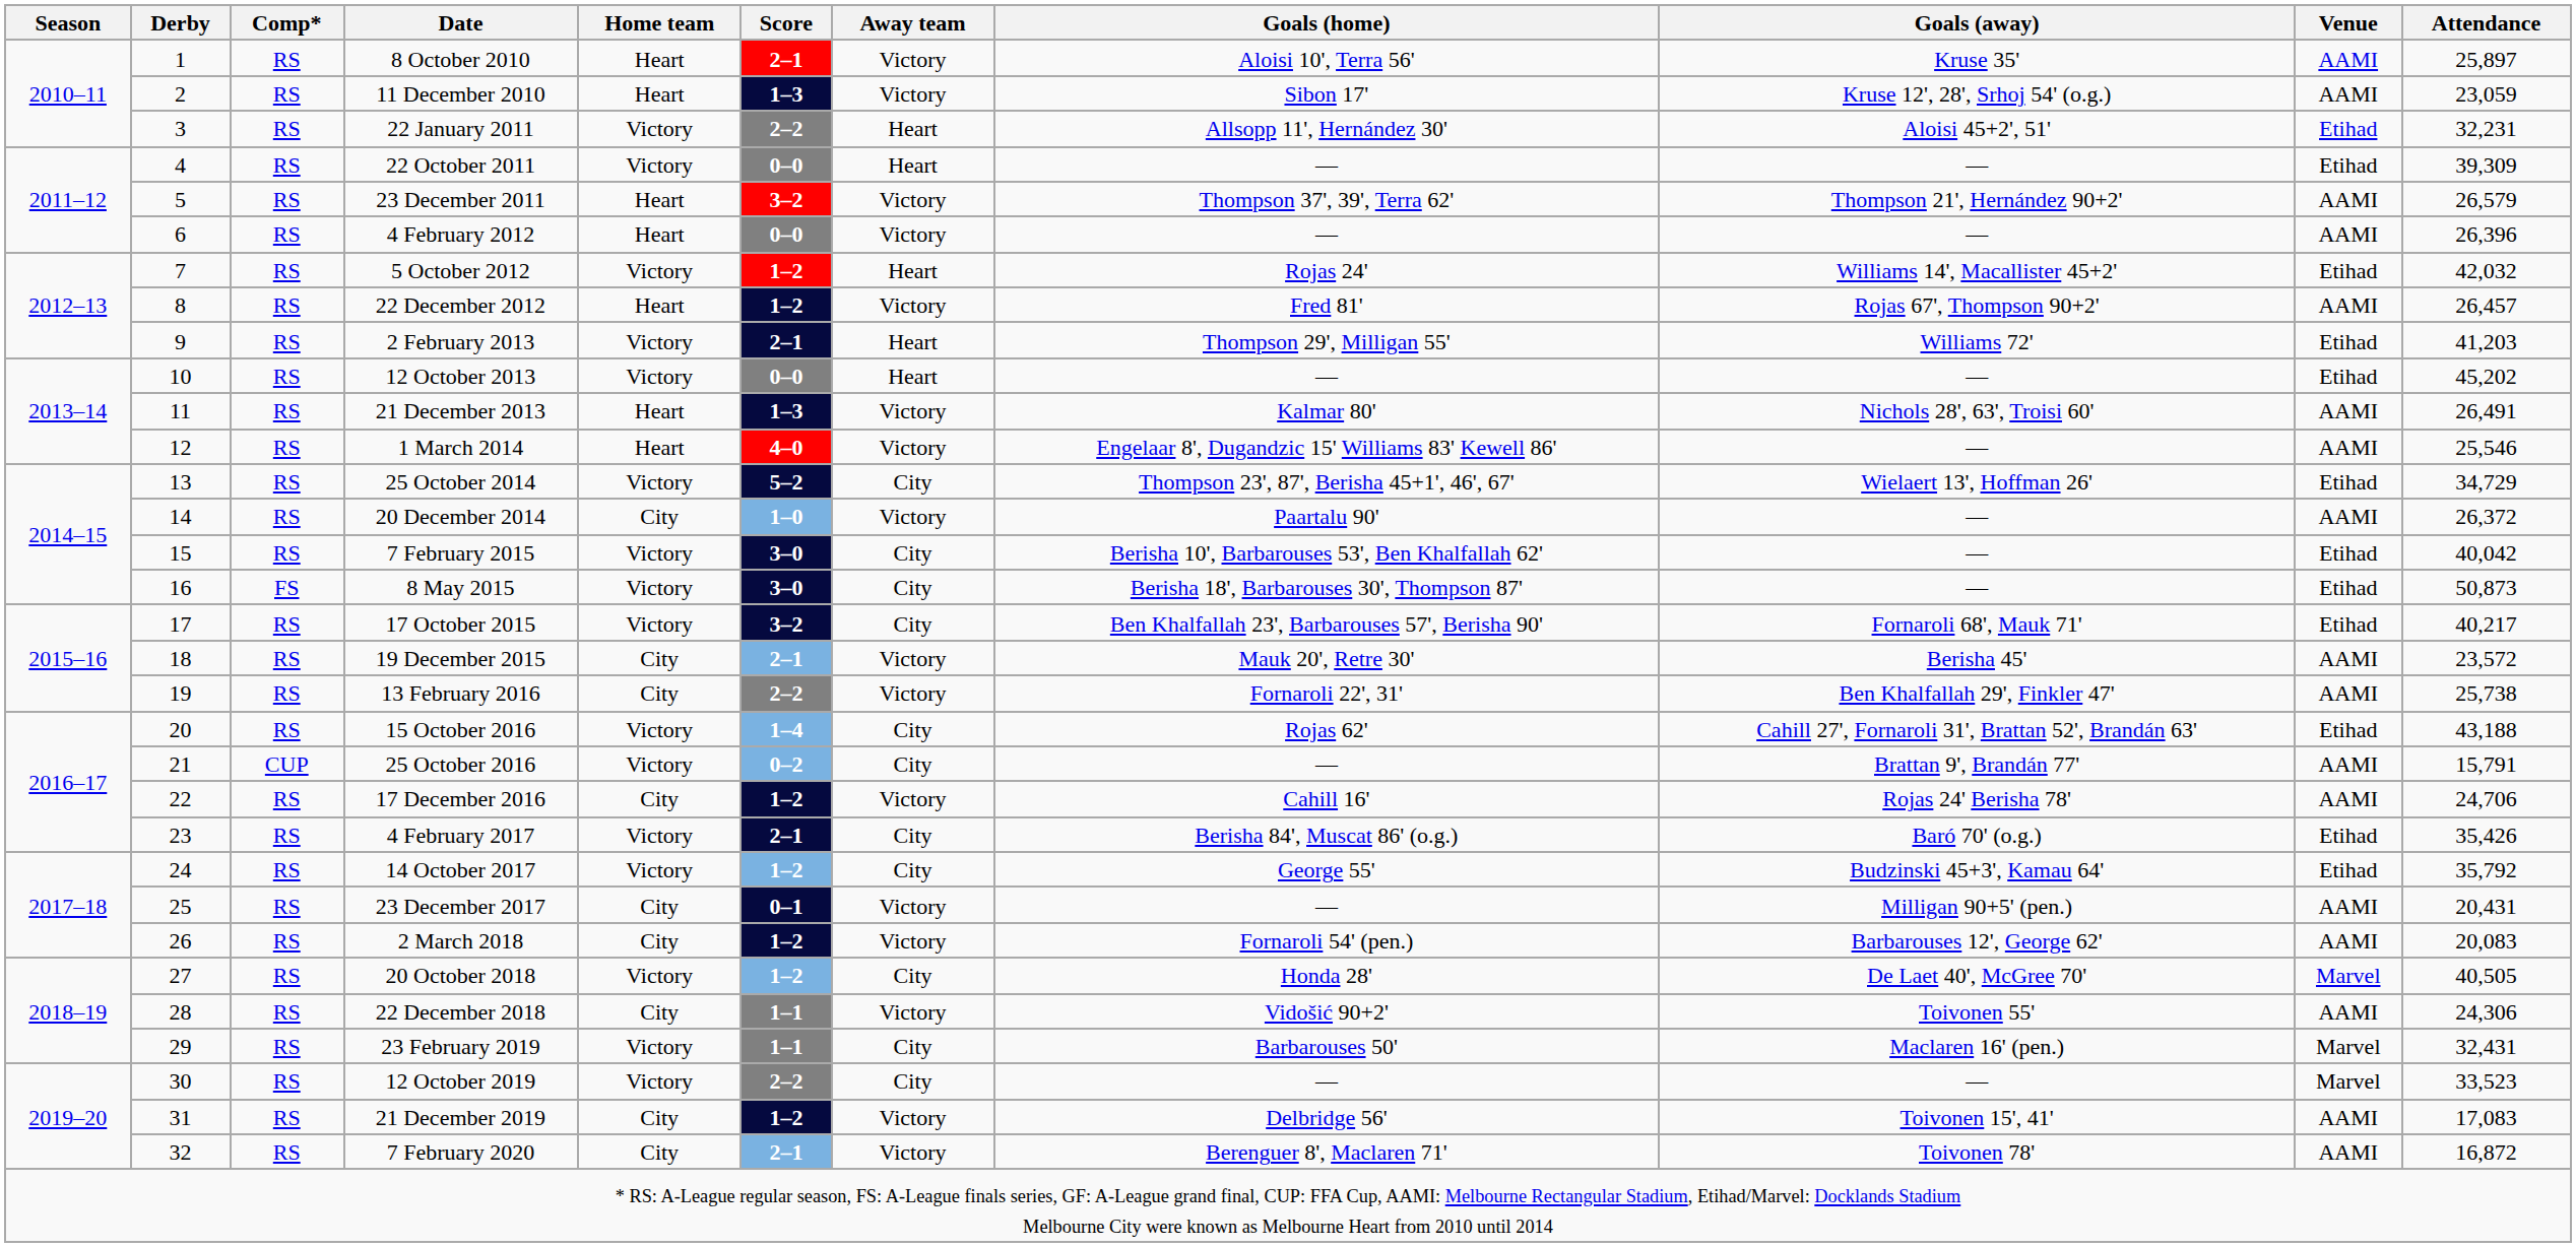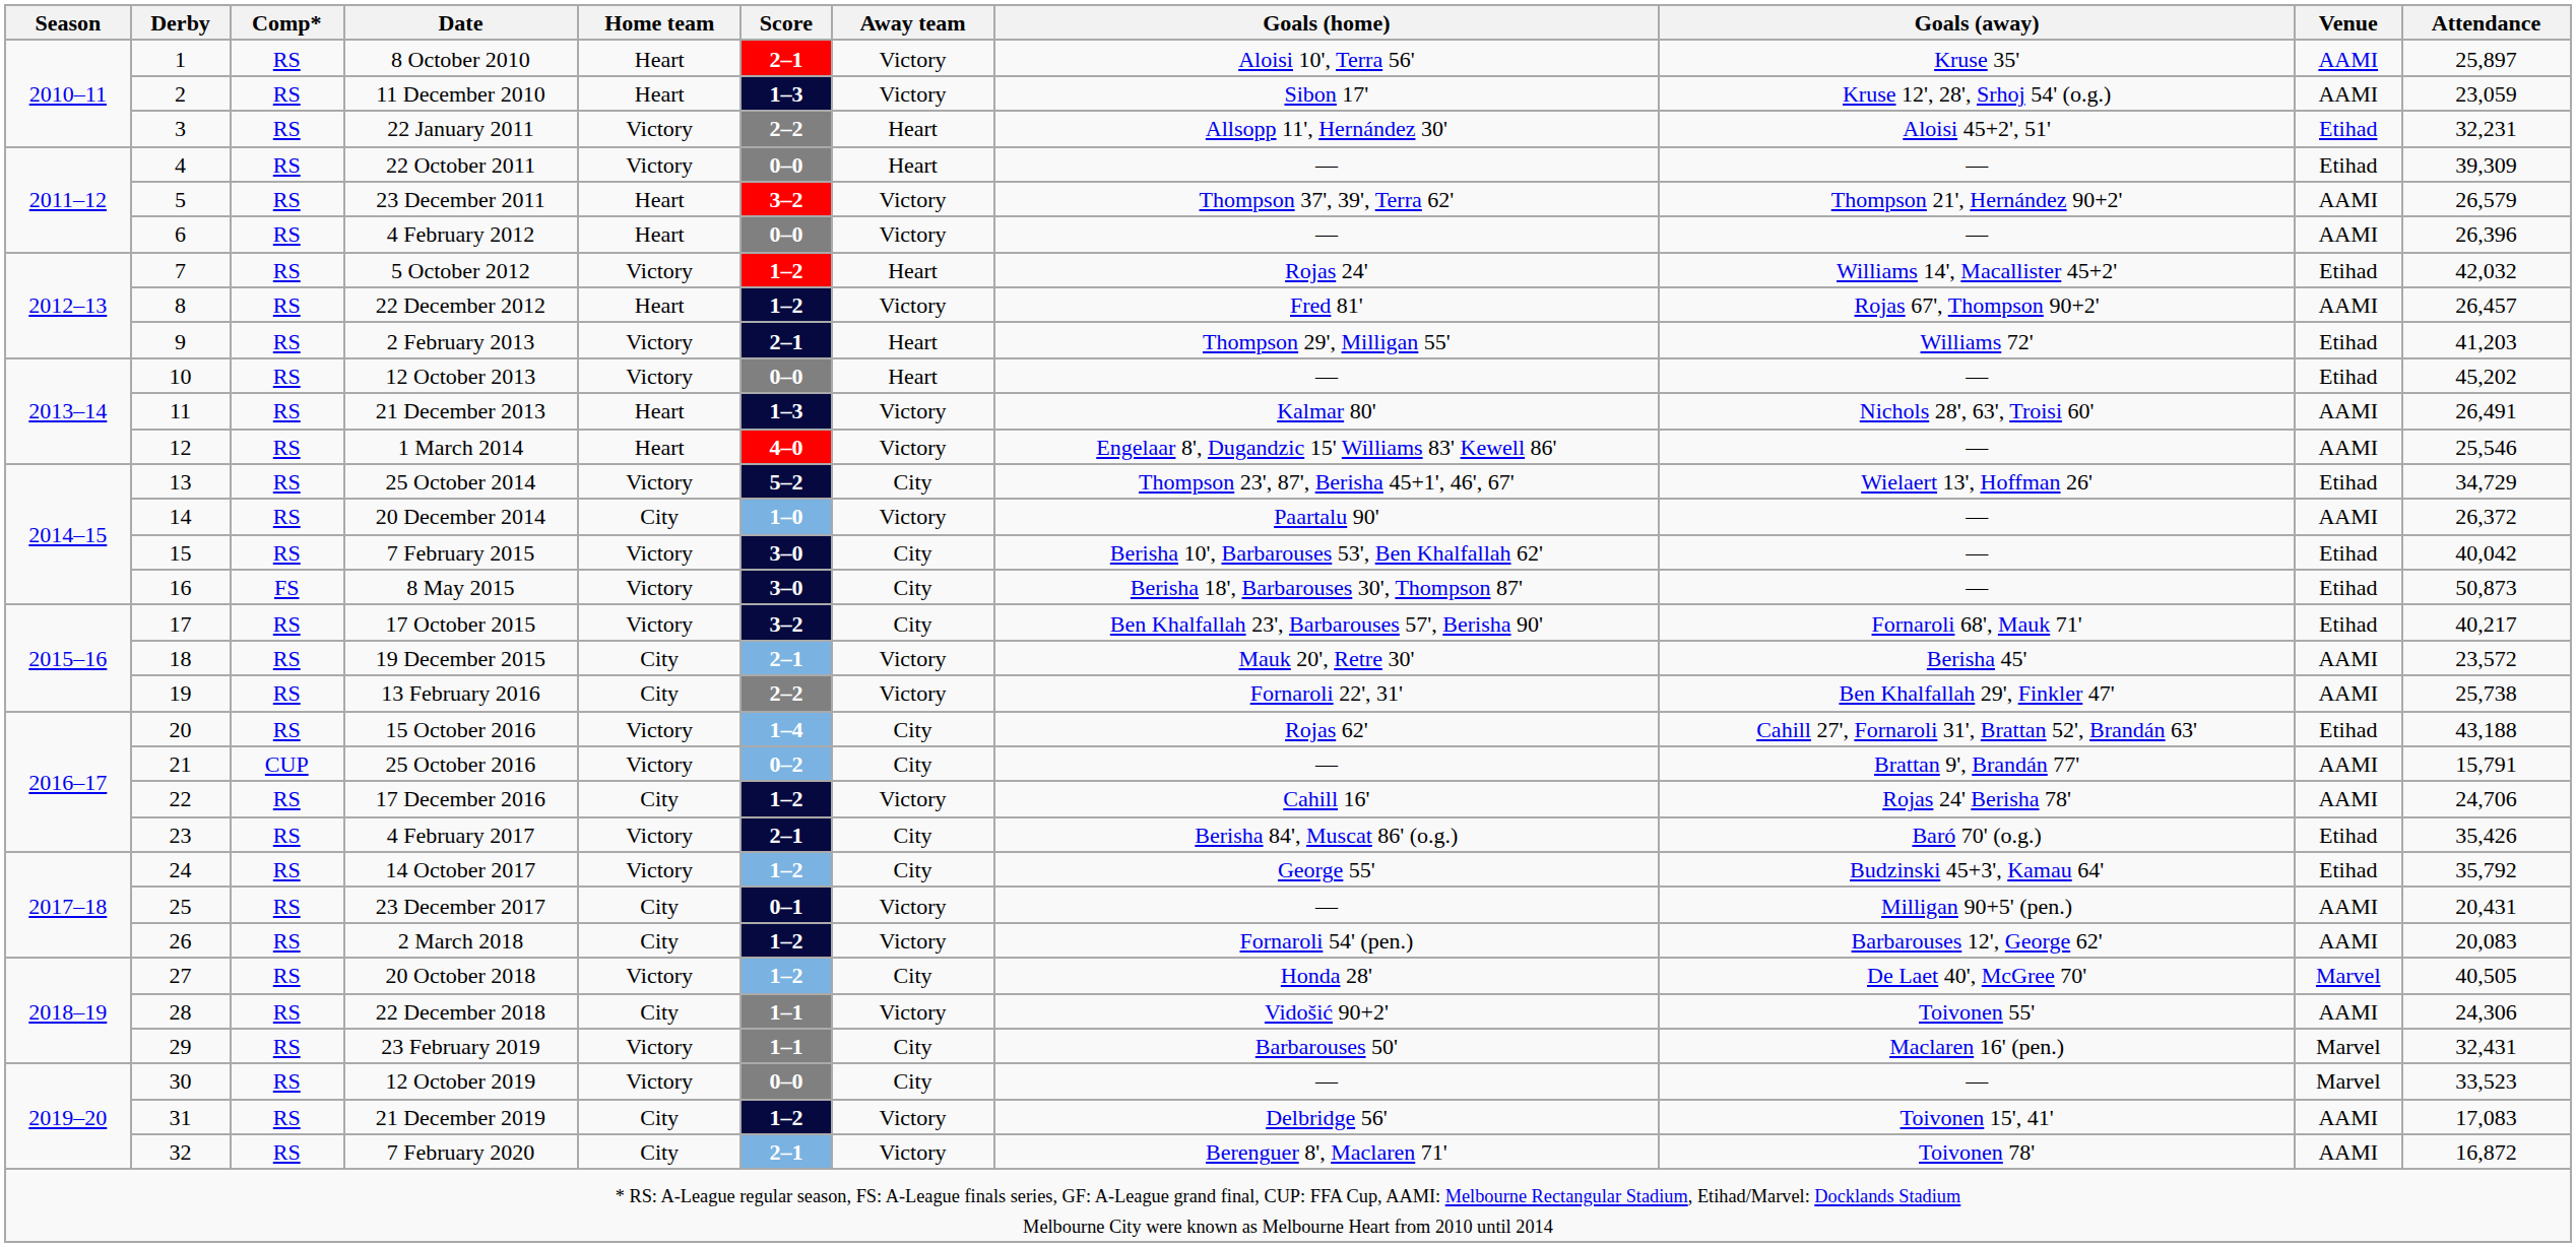 <table class="wikitable" style="width:100%; margin:0 left; font-size: 11px; text-align:center">
 <tr>
 <th>Season</th>
 <th>Derby<br></th>
 <th>Comp*</th>
 <th width=110>Date<br></th>
 <th width=75>Home team<br></th>
 <th>Score<br></th>
 <th width=75>Away team<br></th>
 <th>Goals (home)<br></th>
 <th>Goals (away)<br></th>
 <th>Venue<br></th>
 <th>Attendance</th>
 </tr>
 <tr style="text-align:center;">
 <td rowspan=3><a href='#'>2010–11</a></td>
 <td>1</td>
 <td><a href='#'>RS</a></td>
 <td>8 October 2010</td>
 <td>Heart</td>
 <td style="background:#FF0000;color:white;"><strong>2–1</strong></td>
 <td>Victory</td>
 <td><a href='#'>Aloisi</a> 10', <a href='#'>Terra</a> 56'</td>
 <td><a href='#'>Kruse</a> 35'</td>
 <td><a href='#'>AAMI</a></td>
 <td>25,897</td>
 </tr>
 <tr style="text-align:center;">
 <td>2</td>
 <td><a href='#'>RS</a></td>
 <td>11 December 2010</td>
 <td>Heart</td>
 <td style="background:#05093F;color:white;"><strong>1–3</strong></td>
 <td>Victory</td>
 <td><a href='#'>Sibon</a> 17'</td>
 <td><a href='#'>Kruse</a> 12', 28', <a href='#'>Srhoj</a> 54' (o.g.)</td>
 <td>AAMI</td>
 <td>23,059</td>
 </tr>
 <tr style="text-align:center;">
 <td>3</td>
 <td><a href='#'>RS</a></td>
 <td>22 January 2011</td>
 <td>Victory</td>
 <td style="background:gray;color:white;"><strong>2–2</strong></td>
 <td>Heart</td>
 <td><a href='#'>Allsopp</a> 11', <a href='#'>Hernández</a> 30'</td>
 <td><a href='#'>Aloisi</a> 45+2', 51'</td>
 <td><a href='#'>Etihad</a></td>
 <td>32,231</td>
 </tr>
 <tr style="text-align:center;">
 <td rowspan=3><a href='#'>2011–12</a></td>
 <td>4</td>
 <td><a href='#'>RS</a></td>
 <td>22 October 2011</td>
 <td>Victory</td>
 <td style="background:gray;color:white;"><strong>0–0</strong></td>
 <td>Heart</td>
 <td>—</td>
 <td>—</td>
 <td>Etihad</td>
 <td>39,309</td>
 </tr>
 <tr style="text-align:center;">
 <td>5</td>
 <td><a href='#'>RS</a></td>
 <td>23 December 2011</td>
 <td>Heart</td>
 <td style="background:#FF0000;color:white;"><strong>3–2</strong></td>
 <td>Victory</td>
 <td><a href='#'>Thompson</a> 37', 39', <a href='#'>Terra</a> 62'</td>
 <td><a href='#'>Thompson</a> 21', <a href='#'>Hernández</a> 90+2'</td>
 <td>AAMI</td>
 <td>26,579</td>
 </tr>
 <tr style="text-align:center;">
 <td>6</td>
 <td><a href='#'>RS</a></td>
 <td>4 February 2012</td>
 <td>Heart</td>
 <td style="background:gray;color:white;"><strong>0–0</strong></td>
 <td>Victory</td>
 <td>—</td>
 <td>—</td>
 <td>AAMI</td>
 <td>26,396</td>
 </tr>
 <tr style="text-align:center;">
 <td rowspan=3><a href='#'>2012–13</a></td>
 <td>7</td>
 <td><a href='#'>RS</a></td>
 <td>5 October 2012</td>
 <td>Victory</td>
 <td style="background:#FF0000;color:white;"><strong>1–2</strong></td>
 <td>Heart</td>
 <td><a href='#'>Rojas</a> 24'</td>
 <td><a href='#'>Williams</a> 14', <a href='#'>Macallister</a> 45+2'</td>
 <td>Etihad</td>
 <td>42,032</td>
 </tr>
 <tr style="text-align:center;">
 <td>8</td>
 <td><a href='#'>RS</a></td>
 <td>22 December 2012</td>
 <td>Heart</td>
 <td style="background:#05093F;color:white;"><strong>1–2</strong></td>
 <td>Victory</td>
 <td><a href='#'>Fred</a> 81'</td>
 <td><a href='#'>Rojas</a> 67', <a href='#'>Thompson</a> 90+2'</td>
 <td>AAMI</td>
 <td>26,457</td>
 </tr>
 <tr style="text-align:center;">
 <td>9</td>
 <td><a href='#'>RS</a></td>
 <td>2 February 2013</td>
 <td>Victory</td>
 <td style="background:#05093F;color:white;"><strong>2–1</strong></td>
 <td>Heart</td>
 <td><a href='#'>Thompson</a> 29', <a href='#'>Milligan</a> 55'</td>
 <td><a href='#'>Williams</a> 72'</td>
 <td>Etihad</td>
 <td>41,203</td>
 </tr>
 <tr style="text-align:center;">
 <td rowspan=3><a href='#'>2013–14</a></td>
 <td>10</td>
 <td><a href='#'>RS</a></td>
 <td>12 October 2013</td>
 <td>Victory</td>
 <td style="background:gray;color:white;"><strong>0–0</strong></td>
 <td>Heart</td>
 <td>—</td>
 <td>—</td>
 <td>Etihad</td>
 <td>45,202</td>
 </tr>
 <tr style="text-align:center;">
 <td>11</td>
 <td><a href='#'>RS</a></td>
 <td>21 December 2013</td>
 <td>Heart</td>
 <td style="background:#05093F;color:white;"><strong>1–3</strong></td>
 <td>Victory</td>
 <td><a href='#'>Kalmar</a> 80'</td>
 <td><a href='#'>Nichols</a> 28', 63', <a href='#'>Troisi</a> 60'</td>
 <td>AAMI</td>
 <td>26,491</td>
 </tr>
 <tr style="text-align:center;">
 <td>12</td>
 <td><a href='#'>RS</a></td>
 <td>1 March 2014</td>
 <td>Heart</td>
 <td style="background:#FF0000;color:white;"><strong>4–0</strong></td>
 <td>Victory</td>
 <td><a href='#'>Engelaar</a> 8', <a href='#'>Dugandzic</a> 15' <a href='#'>Williams</a> 83' <a href='#'>Kewell</a> 86'</td>
 <td>—</td>
 <td>AAMI</td>
 <td>25,546</td>
 </tr>
 <tr style="text-align:center;">
 <td rowspan=4><a href='#'>2014–15</a></td>
 <td>13</td>
 <td><a href='#'>RS</a></td>
 <td>25 October 2014</td>
 <td>Victory</td>
 <td style="background:#05093F;color:white;"><strong>5–2</strong></td>
 <td>City</td>
 <td><a href='#'>Thompson</a> 23', 87', <a href='#'>Berisha</a> 45+1', 46', 67'</td>
 <td><a href='#'>Wielaert</a> 13', <a href='#'>Hoffman</a> 26'</td>
 <td>Etihad</td>
 <td>34,729</td>
 </tr>
 <tr>
 <td>14</td>
 <td><a href='#'>RS</a></td>
 <td>20 December 2014</td>
 <td>City</td>
 <td style="background:#7AB2E1;color:white;"><strong>1–0</strong></td>
 <td>Victory</td>
 <td><a href='#'>Paartalu</a> 90'</td>
 <td>—</td>
 <td>AAMI</td>
 <td>26,372</td>
 </tr>
 <tr>
 <td>15</td>
 <td><a href='#'>RS</a></td>
 <td>7 February 2015</td>
 <td>Victory</td>
 <td style="background:#05093F;color:white;"><strong>3–0</strong></td>
 <td>City</td>
 <td><a href='#'>Berisha</a> 10', <a href='#'>Barbarouses</a> 53', <a href='#'>Ben Khalfallah</a> 62'</td>
 <td>—</td>
 <td>Etihad</td>
 <td>40,042</td>
 </tr>
 <tr>
 <td>16</td>
 <td><a href='#'>FS</a></td>
 <td>8 May 2015</td>
 <td>Victory</td>
 <td style="background:#05093F;color:white;"><strong>3–0</strong></td>
 <td>City</td>
 <td><a href='#'>Berisha</a> 18', <a href='#'>Barbarouses</a> 30', <a href='#'>Thompson</a> 87'</td>
 <td>—</td>
 <td>Etihad</td>
 <td>50,873</td>
 </tr>
 <tr>
 <td rowspan=3><a href='#'>2015–16</a></td>
 <td>17</td>
 <td><a href='#'>RS</a></td>
 <td>17 October 2015</td>
 <td>Victory</td>
 <td style="background:#05093F;color:white;"><strong>3–2</strong></td>
 <td>City</td>
 <td><a href='#'>Ben Khalfallah</a> 23', <a href='#'>Barbarouses</a> 57', <a href='#'>Berisha</a> 90'</td>
 <td><a href='#'>Fornaroli</a> 68', <a href='#'>Mauk</a> 71'</td>
 <td>Etihad</td>
 <td>40,217</td>
 </tr>
 <tr>
 <td>18</td>
 <td><a href='#'>RS</a></td>
 <td>19 December 2015</td>
 <td>City</td>
 <td style="background:#7AB2E1;color:white;"><strong>2–1</strong></td>
 <td>Victory</td>
 <td><a href='#'>Mauk</a> 20', <a href='#'>Retre</a> 30'</td>
 <td><a href='#'>Berisha</a> 45'</td>
 <td>AAMI</td>
 <td>23,572</td>
 </tr>
 <tr>
 <td>19</td>
 <td><a href='#'>RS</a></td>
 <td>13 February 2016</td>
 <td>City</td>
 <td style="background:gray;color:white;"><strong>2–2</strong></td>
 <td>Victory</td>
 <td><a href='#'>Fornaroli</a> 22', 31'</td>
 <td><a href='#'>Ben Khalfallah</a> 29', <a href='#'>Finkler</a> 47'</td>
 <td>AAMI</td>
 <td>25,738</td>
 </tr>
 <tr>
 <td rowspan=4><a href='#'>2016–17</a></td>
 <td>20</td>
 <td><a href='#'>RS</a></td>
 <td>15 October 2016</td>
 <td>Victory</td>
 <td style="background:#7AB2E1;color:white;"><strong>1–4</strong></td>
 <td>City</td>
 <td><a href='#'>Rojas</a> 62'</td>
 <td><a href='#'>Cahill</a> 27', <a href='#'>Fornaroli</a> 31', <a href='#'>Brattan</a> 52', <a href='#'>Brandán</a> 63'</td>
 <td>Etihad</td>
 <td>43,188</td>
 </tr>
 <tr>
 <td>21</td>
 <td><a href='#'>CUP</a></td>
 <td>25 October 2016</td>
 <td>Victory</td>
 <td style="background:#7AB2E1;color:white;"><strong>0–2</strong></td>
 <td>City</td>
 <td>—</td>
 <td><a href='#'>Brattan</a> 9', <a href='#'>Brandán</a> 77'</td>
 <td>AAMI</td>
 <td>15,791</td>
 </tr>
 <tr style="text-align:center;">
 <td>22</td>
 <td><a href='#'>RS</a></td>
 <td>17 December 2016</td>
 <td>City</td>
 <td style="background:#05093F;color:white;"><strong>1–2</strong></td>
 <td>Victory</td>
 <td><a href='#'>Cahill</a> 16'</td>
 <td><a href='#'>Rojas</a> 24' <a href='#'>Berisha</a> 78'</td>
 <td>AAMI</td>
 <td>24,706</td>
 </tr>
 <tr>
 <td>23</td>
 <td><a href='#'>RS</a></td>
 <td>4 February 2017</td>
 <td>Victory</td>
 <td style="background:#05093F;color:white;"><strong>2–1</strong></td>
 <td>City</td>
 <td><a href='#'>Berisha</a> 84', <a href='#'>Muscat</a> 86' (o.g.)</td>
 <td><a href='#'>Baró</a> 70' (o.g.)</td>
 <td>Etihad</td>
 <td>35,426</td>
 </tr>
 <tr>
 <td rowspan=3><a href='#'>2017–18</a></td>
 <td>24</td>
 <td><a href='#'>RS</a></td>
 <td>14 October 2017</td>
 <td>Victory</td>
 <td style="background:#7AB2E1;color:white;"><strong>1–2</strong></td>
 <td>City</td>
 <td><a href='#'>George</a> 55'</td>
 <td><a href='#'>Budzinski</a> 45+3', <a href='#'>Kamau</a> 64'</td>
 <td>Etihad</td>
 <td>35,792</td>
 </tr>
 <tr>
 <td>25</td>
 <td><a href='#'>RS</a></td>
 <td>23 December 2017</td>
 <td>City</td>
 <td style="background:#05093F;color:white;"><strong>0–1</strong></td>
 <td>Victory</td>
 <td>—</td>
 <td><a href='#'>Milligan</a> 90+5' (pen.)</td>
 <td>AAMI</td>
 <td>20,431</td>
 </tr>
 <tr>
 <td>26</td>
 <td><a href='#'>RS</a></td>
 <td>2 March 2018</td>
 <td>City</td>
 <td style="background:#05093F;color:white;"><strong>1–2</strong></td>
 <td>Victory</td>
 <td><a href='#'>Fornaroli</a> 54' (pen.)</td>
 <td><a href='#'>Barbarouses</a> 12', <a href='#'>George</a> 62'</td>
 <td>AAMI</td>
 <td>20,083</td>
 </tr>
 <tr>
 <td rowspan=3><a href='#'>2018–19</a></td>
 <td>27</td>
 <td><a href='#'>RS</a></td>
 <td>20 October 2018</td>
 <td>Victory</td>
 <td style="background:#7AB2E1;color:white;"><strong>1–2</strong></td>
 <td>City</td>
 <td><a href='#'>Honda</a> 28'</td>
 <td><a href='#'>De Laet</a> 40', <a href='#'>McGree</a> 70'</td>
 <td><a href='#'>Marvel</a></td>
 <td>40,505</td>
 </tr>
 <tr>
 <td>28</td>
 <td><a href='#'>RS</a></td>
 <td>22 December 2018</td>
 <td>City</td>
 <td style="background:gray;color:white;"><strong>1–1</strong></td>
 <td>Victory</td>
 <td><a href='#'>Vidošić</a> 90+2'</td>
 <td><a href='#'>Toivonen</a> 55'</td>
 <td>AAMI</td>
 <td>24,306</td>
 </tr>
 <tr>
 <td>29</td>
 <td><a href='#'>RS</a></td>
 <td>23 February 2019</td>
 <td>Victory</td>
 <td style="background:gray;color:white;"><strong>1–1</strong></td>
 <td>City</td>
 <td><a href='#'>Barbarouses</a> 50'</td>
 <td><a href='#'>Maclaren</a> 16' (pen.)</td>
 <td>Marvel</td>
 <td>32,431</td>
 </tr>
 <tr>
 <td rowspan=3><a href='#'>2019–20</a></td>
 <td>30</td>
 <td><a href='#'>RS</a></td>
 <td>12 October 2019</td>
 <td>Victory</td>
-<td style="background:gray;color:white;"><strong>2–2</strong></td>
+<td style="background:gray;color:white;"><strong>0–0</strong></td>
 <td>City</td>
 <td>—</td>
 <td>—</td>
 <td>Marvel</td>
 <td>33,523</td>
 </tr>
 <tr>
 <td>31</td>
 <td><a href='#'>RS</a></td>
 <td>21 December 2019</td>
 <td>City</td>
 <td style="background:#05093F;color:white;"><strong>1–2</strong></td>
 <td>Victory</td>
 <td><a href='#'>Delbridge</a> 56'</td>
 <td><a href='#'>Toivonen</a> 15', 41'</td>
 <td>AAMI</td>
 <td>17,083</td>
 </tr>
 <tr>
 <td>32</td>
 <td><a href='#'>RS</a></td>
 <td>7 February 2020</td>
 <td>City</td>
 <td style="background:#7AB2E1;color:white;"><strong>2–1</strong></td>
 <td>Victory</td>
 <td><a href='#'>Berenguer</a> 8', <a href='#'>Maclaren</a> 71'</td>
 <td><a href='#'>Toivonen</a> 78'</td>
 <td>AAMI</td>
 <td>16,872</td>
 </tr>
 <tr>
 <td colspan=11><sub>* RS: A-League regular season, FS: A-League finals series, GF: A-League grand final, CUP: FFA Cup, AAMI: <a href='#'>Melbourne Rectangular Stadium</a>, Etihad/Marvel: <a href='#'>Docklands Stadium</a><br>Melbourne City were known as Melbourne Heart from 2010 until 2014</sub></td>
 </tr>
 </table>
